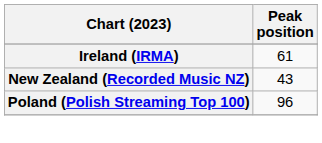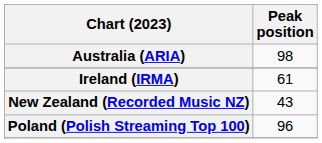 <table class="wikitable sortable plainrowheaders" style="text-align:center">
 <tr>
 <th scope="col">Chart (2023)</th>
 <th scope="col">Peak<br>position</th>
+</tr>
+<tr>
+<th scope="row">Australia (<a href='#'>ARIA</a>)</th>
+<td>98</td>
 </tr>
 <tr>
 </tr>
 <tr>
 </tr>
 <tr>
 <th scope="row">Ireland (<a href='#'>IRMA</a>)</th>
 <td>61</td>
 </tr>
 <tr>
 <th scope="row">New Zealand (<a href='#'>Recorded Music NZ</a>)</th>
 <td>43</td>
 </tr>
 <tr>
 <th scope="row">Poland (<a href='#'>Polish Streaming Top 100</a>)</th>
 <td>96</td>
 </tr>
 <tr>
 </tr>
 <tr>
 </tr>
 <tr>
 </tr>
 <tr>
 </tr>
 <tr>
 </tr>
 </table>
